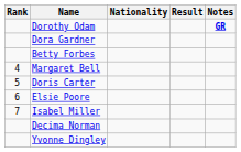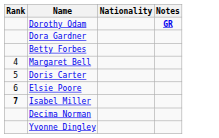 <table class="wikitable sortable" style=" text-align:center">
 <tr>
 <th>Rank</th>
 <th>Name</th>
 <th>Nationality</th>
-<th>Result</th>
 <th>Notes</th>
 </tr>
 <tr>
 <td></td>
 <td align=left><a href='#'>Dorothy Odam</a></td>
 <td align=left></td>
-<td></td>
 <td><strong><a href='#'>GR</a></strong></td>
 </tr>
 <tr>
 <td></td>
 <td align=left><a href='#'>Dora Gardner</a></td>
 <td align=left></td>
 <td></td>
-<td></td>
 </tr>
 <tr>
 <td></td>
 <td align=left><a href='#'>Betty Forbes</a></td>
 <td align=left></td>
-<td></td>
 <td></td>
 </tr>
 <tr>
 <td>4</td>
 <td align=left><a href='#'>Margaret Bell</a></td>
 <td align=left></td>
 <td></td>
-<td></td>
 </tr>
 <tr>
 <td>5</td>
 <td align=left><a href='#'>Doris Carter</a></td>
 <td align=left></td>
-<td></td>
 <td></td>
 </tr>
 <tr>
 <td>6</td>
 <td align=left><a href='#'>Elsie Poore</a></td>
 <td align=left></td>
 <td></td>
-<td></td>
 </tr>
 <tr>
-<td>7</td>
+<td><strong>7</strong></td>
 <td align=left><a href='#'>Isabel Miller</a></td>
 <td align=left></td>
-<td></td>
 <td></td>
 </tr>
 <tr>
 <td></td>
 <td align=left><a href='#'>Decima Norman</a></td>
 <td align=left></td>
 <td></td>
-<td></td>
 </tr>
 <tr>
 <td></td>
 <td align=left><a href='#'>Yvonne Dingley</a></td>
 <td align=left></td>
 <td></td>
-<td></td>
 </tr>
 </table>
